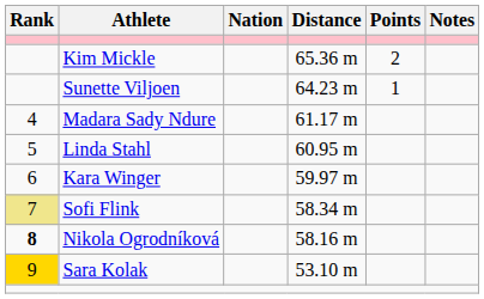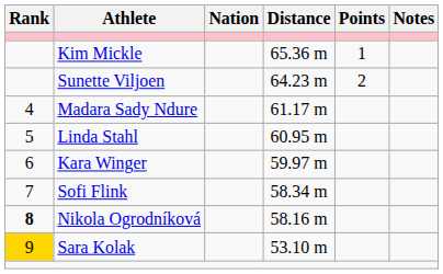 <table class="wikitable mw-datatable sortable" style="text-align:center;">
 <tr>
 <th>Rank</th>
 <th>Athlete</th>
 <th>Nation</th>
 <th>Distance</th>
 <th>Points</th>
 <th>Notes</th>
 </tr>
 <tr bgcolor=pink>
 <td></td>
 <td align=left></td>
 <td align=left></td>
 <td></td>
 <td></td>
 <td></td>
 </tr>
 <tr>
 <td></td>
 <td align=left><a href='#'>Kim Mickle</a></td>
 <td align=left></td>
 <td>65.36 m</td>
-<td>2</td>
+<td>1</td>
 <td></td>
 </tr>
 <tr>
 <td></td>
 <td align=left><a href='#'>Sunette Viljoen</a></td>
 <td align=left></td>
 <td>64.23 m</td>
-<td>1</td>
+<td>2</td>
 <td></td>
 </tr>
 <tr>
 <td>4</td>
 <td align=left><a href='#'>Madara Sady Ndure</a></td>
 <td align=left></td>
 <td>61.17 m</td>
 <td></td>
 <td></td>
 </tr>
 <tr>
 <td>5</td>
 <td align=left><a href='#'>Linda Stahl</a></td>
 <td align=left></td>
 <td>60.95 m</td>
 <td></td>
 <td></td>
 </tr>
 <tr>
 <td>6</td>
 <td align=left><a href='#'>Kara Winger</a></td>
 <td align=left></td>
 <td>59.97 m</td>
 <td></td>
 <td></td>
 </tr>
 <tr>
-<td style="background: khaki;">7</td>
+<td>7</td>
 <td align=left><a href='#'>Sofi Flink</a></td>
 <td align=left></td>
 <td>58.34 m</td>
 <td></td>
 <td></td>
 </tr>
 <tr>
 <td><strong>8</strong></td>
 <td align=left><a href='#'>Nikola Ogrodníková</a></td>
 <td align=left></td>
 <td>58.16 m</td>
 <td></td>
 <td></td>
 </tr>
 <tr>
 <td style="background: gold;">9</td>
 <td align=left><a href='#'>Sara Kolak</a></td>
 <td align=left></td>
 <td>53.10 m</td>
 <td></td>
 <td></td>
 </tr>
 <tr class="sortbottom">
 <td colspan=6></td>
 </tr>
 </table>
